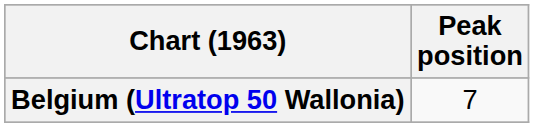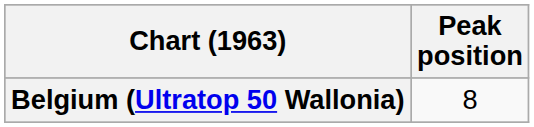 <table class="wikitable plainrowheaders">
 <tr>
 <th>Chart (1963)</th>
 <th>Peak<br>position</th>
 </tr>
 <tr>
 <th scope="row">Belgium (<a href='#'>Ultratop 50</a> Wallonia)</th>
-<td align="center">7</td>
+<td align="center">8</td>
 </tr>
 </table>
